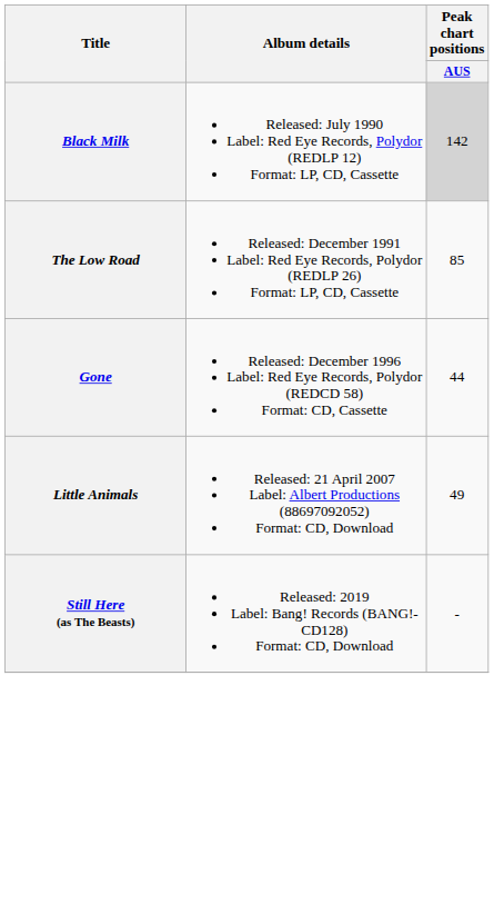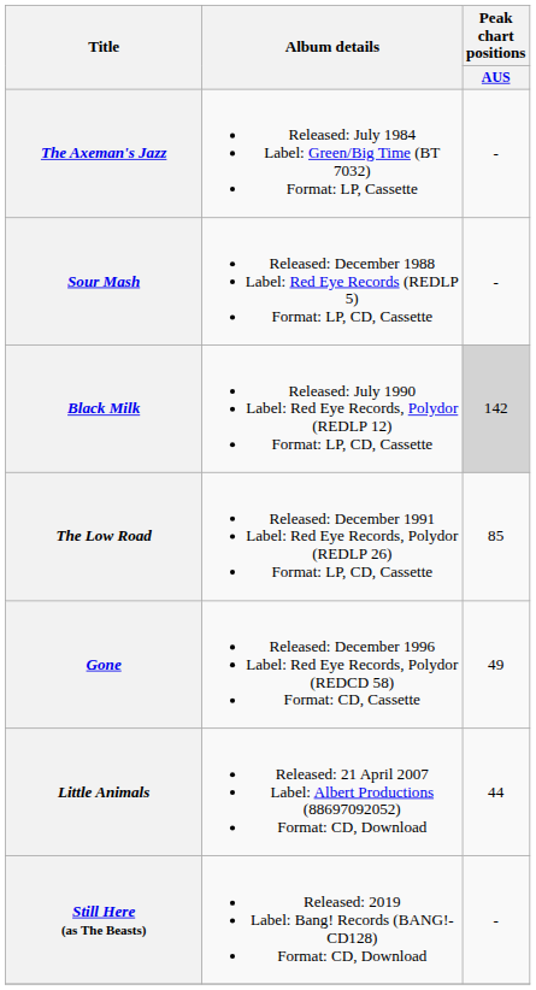 <table class="wikitable plainrowheaders" style="text-align:center;">
 <tr>
 <th scope="col" rowspan="2" style="width:12em;">Title</th>
 <th scope="col" rowspan="2" style="width:16em;">Album details</th>
 <th scope="col">Peak chart positions</th>
 </tr>
 <tr>
 <th scope="col" style="width:3em;font-size:90%;"><a href='#'>AUS</a><br></th>
+</tr>
+<tr>
+<th scope="row"><em><a href='#'>The Axeman's Jazz</a></em></th>
+<td><br><ul><li>Released: July 1984</li><li>Label: <a href='#'>Green/Big Time</a> (BT 7032)</li><li>Format: LP, Cassette</li></ul></td>
+<td>-</td>
+</tr>
+<tr>
+<th scope="row"><em><a href='#'>Sour Mash</a></em></th>
+<td><br><ul><li>Released: December 1988</li><li>Label: <a href='#'>Red Eye Records</a> (REDLP 5)</li><li>Format: LP, CD, Cassette</li></ul></td>
+<td>-</td>
 </tr>
 <tr>
 <th scope="row"><em><a href='#'>Black Milk</a></em></th>
 <td><br><ul><li>Released: July 1990</li><li>Label: Red Eye Records, <a href='#'>Polydor</a> (REDLP 12)</li><li>Format: LP, CD, Cassette</li></ul></td>
 <td style="background: lightgrey;">142</td>
 </tr>
 <tr>
 <th scope="row"><em>The Low Road</em></th>
 <td><br><ul><li>Released: December 1991</li><li>Label: Red Eye Records, Polydor (REDLP 26)</li><li>Format: LP, CD, Cassette</li></ul></td>
 <td>85</td>
 </tr>
 <tr>
 <th scope="row"><em><a href='#'>Gone</a></em></th>
 <td><br><ul><li>Released: December 1996</li><li>Label: Red Eye Records, Polydor (REDCD 58)</li><li>Format: CD, Cassette</li></ul></td>
-<td>44</td>
+<td>49</td>
 </tr>
 <tr>
 <th scope="row"><em>Little Animals</em></th>
 <td><br><ul><li>Released: 21 April 2007</li><li>Label: <a href='#'>Albert Productions</a> (88697092052)</li><li>Format: CD, Download</li></ul></td>
-<td>49</td>
+<td>44</td>
 </tr>
 <tr>
 <th scope="row"><em><a href='#'>Still Here</a></em><br><small>(as <strong>The Beasts</strong>)</small></th>
 <td><br><ul><li>Released: 2019</li><li>Label: Bang! Records (BANG!-CD128)</li><li>Format: CD, Download</li></ul></td>
 <td>-</td>
 </tr>
 <tr>
 </tr>
 </table>
